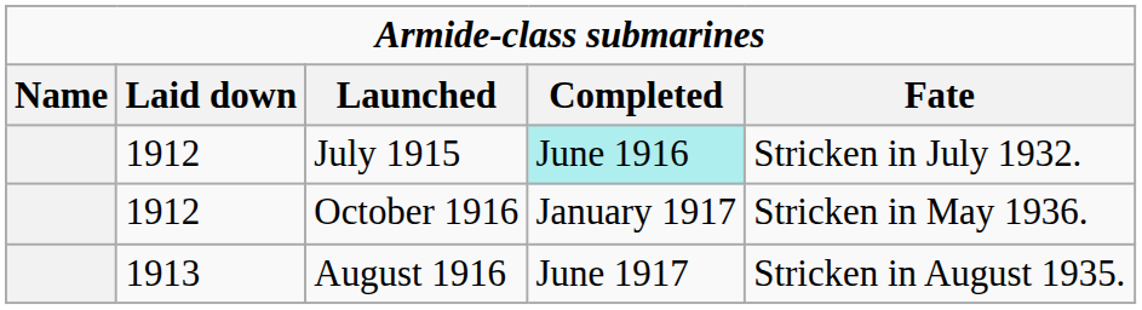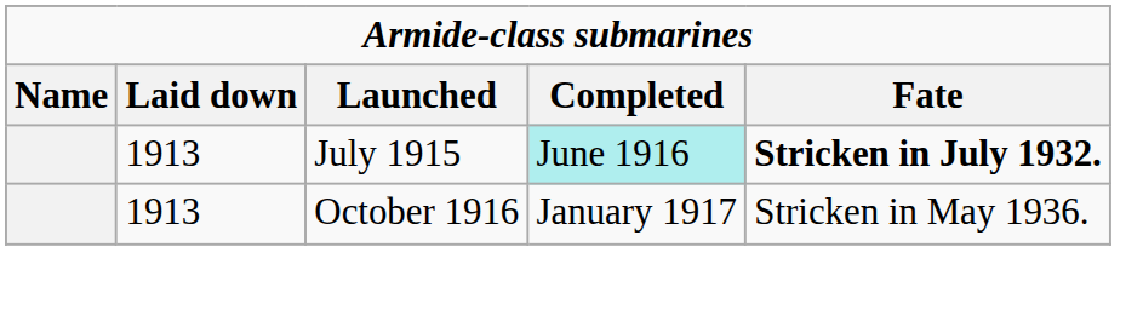 <table class="wikitable">
 <tr>
 <td colspan=5 align=center><strong><em>Armide<em>-class submarines<strong></td>
 </tr>
 <tr>
 <th scope="col">Name</th>
 <th scope="col">Laid down</th>
 <th scope="col">Launched</th>
 <th scope="col">Completed</th>
 <th scope="col">Fate</th>
 </tr>
 <tr>
 <th scope="row"></th>
-<td>1912</td>
+<td>1913</td>
 <td>July 1915</td>
 <td style="background: paleturquoise;">June 1916</td>
-<td>Stricken in July 1932.</td>
+<td><strong>Stricken in July 1932.</strong></td>
 </tr>
 <tr>
 <th scope="row"></th>
-<td>1912</td>
+<td>1913</td>
 <td>October 1916</td>
 <td>January 1917</td>
 <td>Stricken in May 1936.</td>
 </tr>
-<tr>
-<th scope="row"></th>
-<td>1913</td>
-<td>August 1916</td>
-<td>June 1917</td>
-<td>Stricken in August 1935.</td>
-</tr>
 </table>
